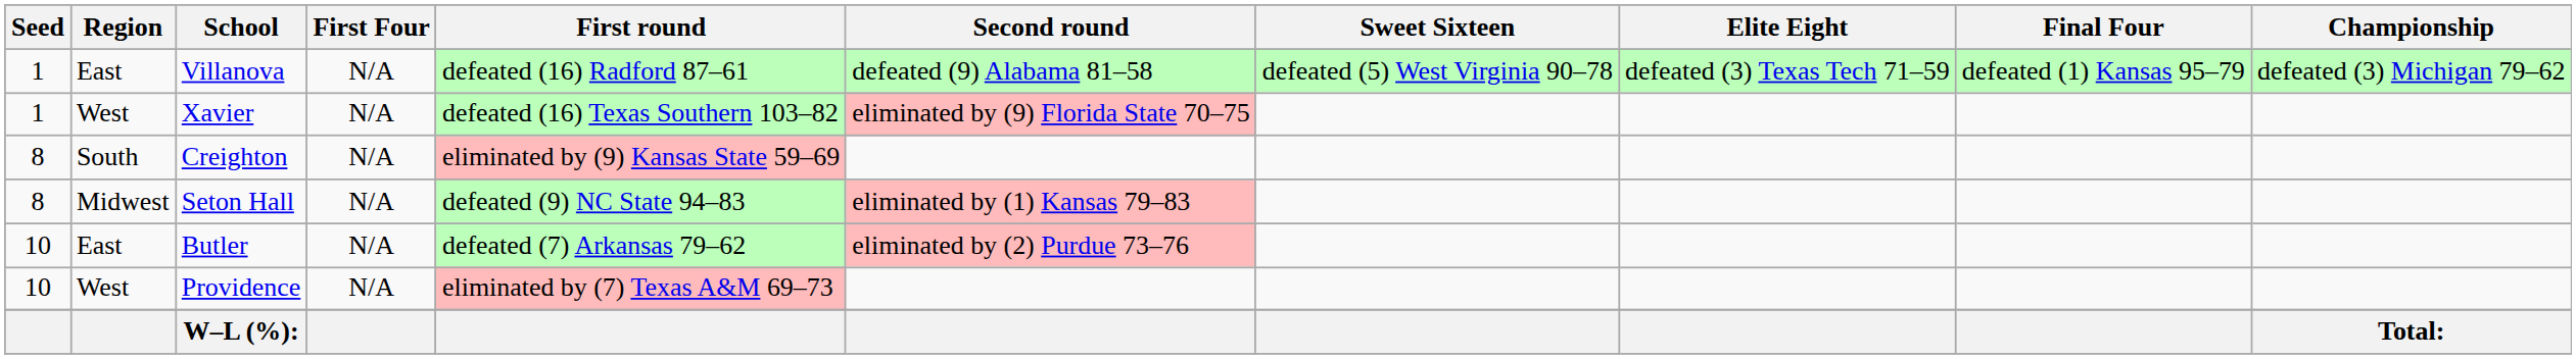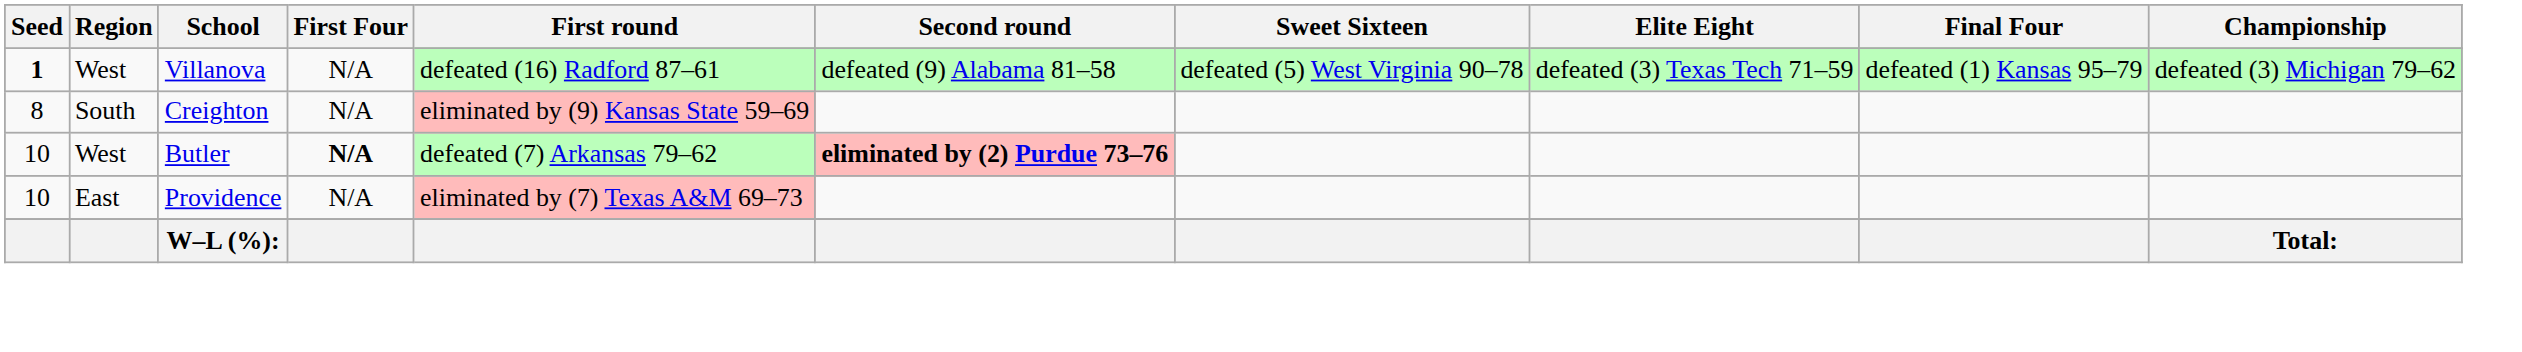 <table class="sortable wikitable" style="white-space:nowrap; font-size:90%">
 <tr>
 <th>Seed</th>
 <th>Region</th>
 <th>School</th>
 <th>First Four</th>
 <th>First round</th>
 <th>Second round</th>
 <th>Sweet Sixteen</th>
 <th>Elite Eight</th>
 <th>Final Four</th>
 <th>Championship</th>
 </tr>
 <tr>
-<td align=center>1</td>
-<td>East</td>
+<td align=center><strong>1</strong></td>
+<td>West</td>
 <td><a href='#'>Villanova</a></td>
 <td align=center>N/A</td>
 <td style="background:#bfb;">defeated (16) <a href='#'>Radford</a> 87–61</td>
 <td style="background:#bfb;">defeated (9) <a href='#'>Alabama</a> 81–58</td>
 <td style="background:#bfb;">defeated (5) <a href='#'>West Virginia</a> 90–78</td>
 <td style="background:#bfb;">defeated (3) <a href='#'>Texas Tech</a> 71–59</td>
 <td style="background:#bfb;">defeated (1) <a href='#'>Kansas</a> 95–79</td>
 <td style="background:#bfb;">defeated (3) <a href='#'>Michigan</a> 79–62</td>
-</tr>
-<tr>
-<td align=center>1</td>
-<td>West</td>
-<td><a href='#'>Xavier</a></td>
-<td align=center>N/A</td>
-<td style="background:#bfb;">defeated (16) <a href='#'>Texas Southern</a> 103–82</td>
-<td style="background:#fbb;">eliminated by (9) <a href='#'>Florida State</a> 70–75</td>
-<td></td>
-<td></td>
-<td></td>
-<td></td>
 </tr>
 <tr>
 <td align=center>8</td>
 <td>South</td>
 <td><a href='#'>Creighton</a></td>
 <td align=center>N/A</td>
 <td style="background:#fbb;">eliminated by (9) <a href='#'>Kansas State</a> 59–69</td>
 <td></td>
 <td></td>
 <td></td>
 <td></td>
 <td></td>
 </tr>
 <tr>
-<td align=center>8</td>
-<td>Midwest</td>
-<td><a href='#'>Seton Hall</a></td>
-<td align=center>N/A</td>
-<td style="background:#bfb;">defeated (9) <a href='#'>NC State</a> 94–83</td>
-<td style="background:#fbb;">eliminated by (1) <a href='#'>Kansas</a> 79–83</td>
+<td align=center>10</td>
+<td>West</td>
+<td><a href='#'>Butler</a></td>
+<td align=center><strong>N/A</strong></td>
+<td style="background:#bfb;">defeated (7) <a href='#'>Arkansas</a> 79–62</td>
+<td style="background:#fbb;"><strong>eliminated by (2) <a href='#'>Purdue</a> 73–76</strong></td>
 <td></td>
 <td></td>
 <td></td>
 <td></td>
 </tr>
 <tr>
 <td align=center>10</td>
 <td>East</td>
-<td><a href='#'>Butler</a></td>
-<td align=center>N/A</td>
-<td style="background:#bfb;">defeated (7) <a href='#'>Arkansas</a> 79–62</td>
-<td style="background:#fbb;">eliminated by (2) <a href='#'>Purdue</a> 73–76</td>
-<td></td>
-<td></td>
-<td></td>
-<td></td>
-</tr>
-<tr>
-<td align=center>10</td>
-<td>West</td>
 <td><a href='#'>Providence</a></td>
 <td align=center>N/A</td>
 <td style="background:#fbb;">eliminated by (7) <a href='#'>Texas A&M</a> 69–73</td>
 <td></td>
 <td></td>
 <td></td>
 <td></td>
 <td></td>
 </tr>
 <tr>
 </tr>
 <tr>
 <th></th>
 <th></th>
 <th>W–L (%):</th>
 <th></th>
 <th></th>
 <th></th>
 <th></th>
 <th></th>
 <th></th>
 <th> Total: </th>
 </tr>
 </table>
